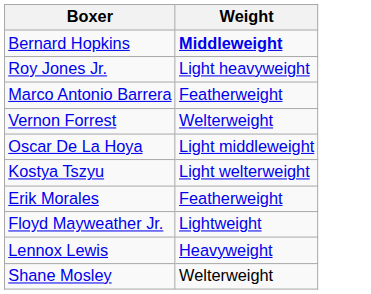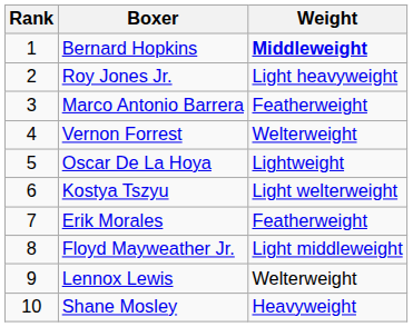 <table class="wikitable ">
 <tr>
+<th>Rank</th>
 <th>Boxer</th>
 <th>Weight</th>
 </tr>
 <tr>
+<td align=center>1</td>
 <td><a href='#'>Bernard Hopkins</a></td>
 <td><strong><a href='#'>Middleweight</a></strong></td>
 </tr>
 <tr>
+<td align=center>2</td>
 <td><a href='#'>Roy Jones Jr.</a></td>
 <td><a href='#'>Light heavyweight</a></td>
 </tr>
 <tr>
+<td align=center>3</td>
 <td><a href='#'>Marco Antonio Barrera</a></td>
 <td><a href='#'>Featherweight</a></td>
 </tr>
 <tr>
+<td align=center>4</td>
 <td><a href='#'>Vernon Forrest</a></td>
 <td><a href='#'>Welterweight</a></td>
 </tr>
 <tr>
+<td align=center>5</td>
 <td><a href='#'>Oscar De La Hoya</a></td>
-<td><a href='#'>Light middleweight</a></td>
+<td><a href='#'>Lightweight</a></td>
 </tr>
 <tr>
+<td align=center>6</td>
 <td><a href='#'>Kostya Tszyu</a></td>
 <td><a href='#'>Light welterweight</a></td>
 </tr>
 <tr>
+<td align=center>7</td>
 <td><a href='#'>Erik Morales</a></td>
 <td><a href='#'>Featherweight</a></td>
 </tr>
 <tr>
+<td align=center>8</td>
 <td><a href='#'>Floyd Mayweather Jr.</a></td>
-<td><a href='#'>Lightweight</a></td>
+<td><a href='#'>Light middleweight</a></td>
 </tr>
 <tr>
+<td align=center>9</td>
 <td><a href='#'>Lennox Lewis</a></td>
+<td>Welterweight</td>
+</tr>
+<tr>
+<td align=center>10</td>
+<td><a href='#'>Shane Mosley</a></td>
 <td><a href='#'>Heavyweight</a></td>
 </tr>
-<tr>
-<td><a href='#'>Shane Mosley</a></td>
-<td>Welterweight</td>
-</tr>
 </table>
